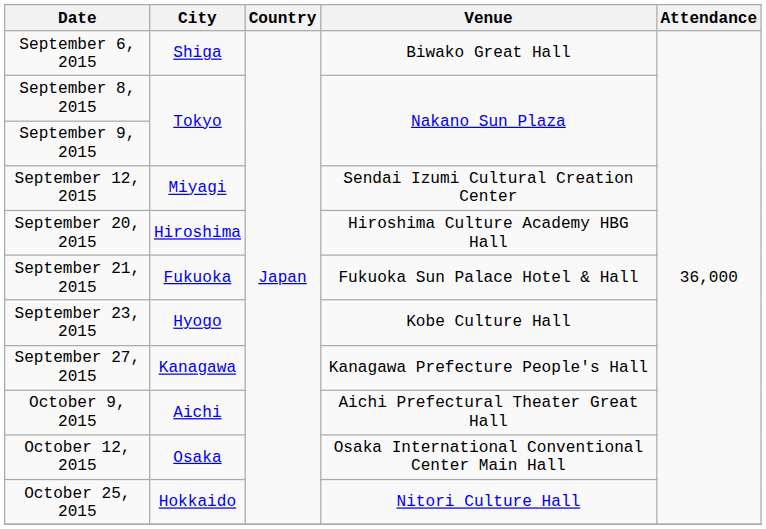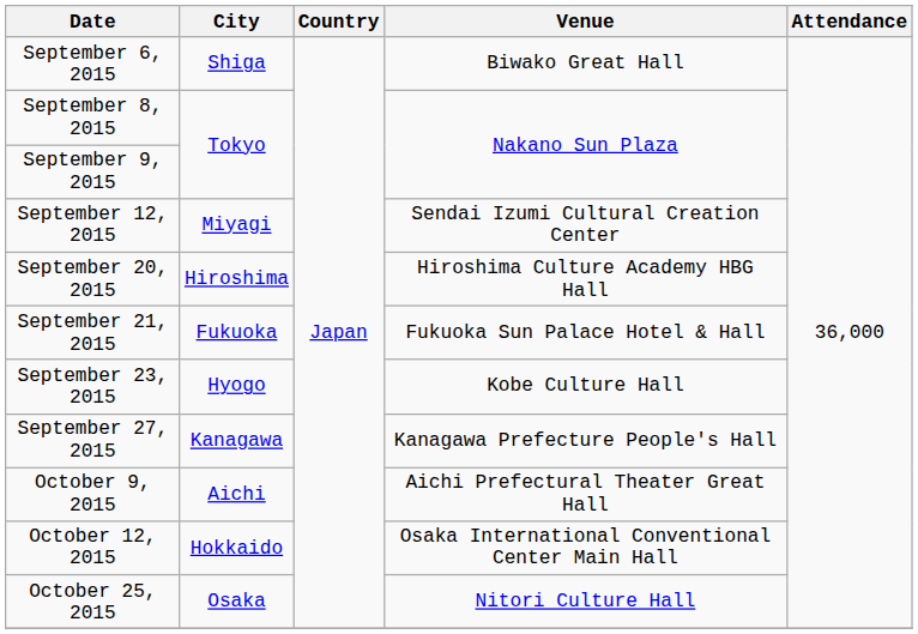 <table class="wikitable" style="text-align:center;">
 <tr>
 <th>Date</th>
 <th>City</th>
 <th>Country</th>
 <th>Venue</th>
 <th>Attendance</th>
 </tr>
 <tr>
 <td>September 6, 2015</td>
 <td><a href='#'>Shiga</a></td>
 <td rowspan=11><a href='#'>Japan</a></td>
 <td>Biwako Great Hall</td>
 <td rowspan="11">36,000</td>
 </tr>
 <tr>
 <td>September 8, 2015</td>
 <td rowspan=2><a href='#'>Tokyo</a></td>
 <td rowspan=2><a href='#'>Nakano Sun Plaza</a></td>
 </tr>
 <tr>
 <td>September 9, 2015</td>
 </tr>
 <tr>
 <td>September 12, 2015</td>
 <td><a href='#'>Miyagi</a></td>
 <td>Sendai Izumi Cultural Creation Center</td>
 </tr>
 <tr>
 <td>September 20, 2015</td>
 <td><a href='#'>Hiroshima</a></td>
 <td>Hiroshima Culture Academy HBG Hall</td>
 </tr>
 <tr>
 <td>September 21, 2015</td>
 <td><a href='#'>Fukuoka</a></td>
 <td>Fukuoka Sun Palace Hotel & Hall</td>
 </tr>
 <tr>
 <td>September 23, 2015</td>
 <td><a href='#'>Hyogo</a></td>
 <td>Kobe Culture Hall</td>
 </tr>
 <tr>
 <td>September 27, 2015</td>
 <td><a href='#'>Kanagawa</a></td>
 <td>Kanagawa Prefecture People's Hall</td>
 </tr>
 <tr>
 <td>October 9, 2015</td>
 <td><a href='#'>Aichi</a></td>
 <td>Aichi Prefectural Theater Great Hall</td>
 </tr>
 <tr>
 <td>October 12, 2015</td>
-<td><a href='#'>Osaka</a></td>
+<td><a href='#'>Hokkaido</a></td>
 <td>Osaka International Conventional Center Main Hall</td>
 </tr>
 <tr>
 <td>October 25, 2015</td>
-<td><a href='#'>Hokkaido</a></td>
+<td><a href='#'>Osaka</a></td>
 <td><a href='#'>Nitori Culture Hall</a></td>
 </tr>
 <tr>
 </tr>
 </table>
